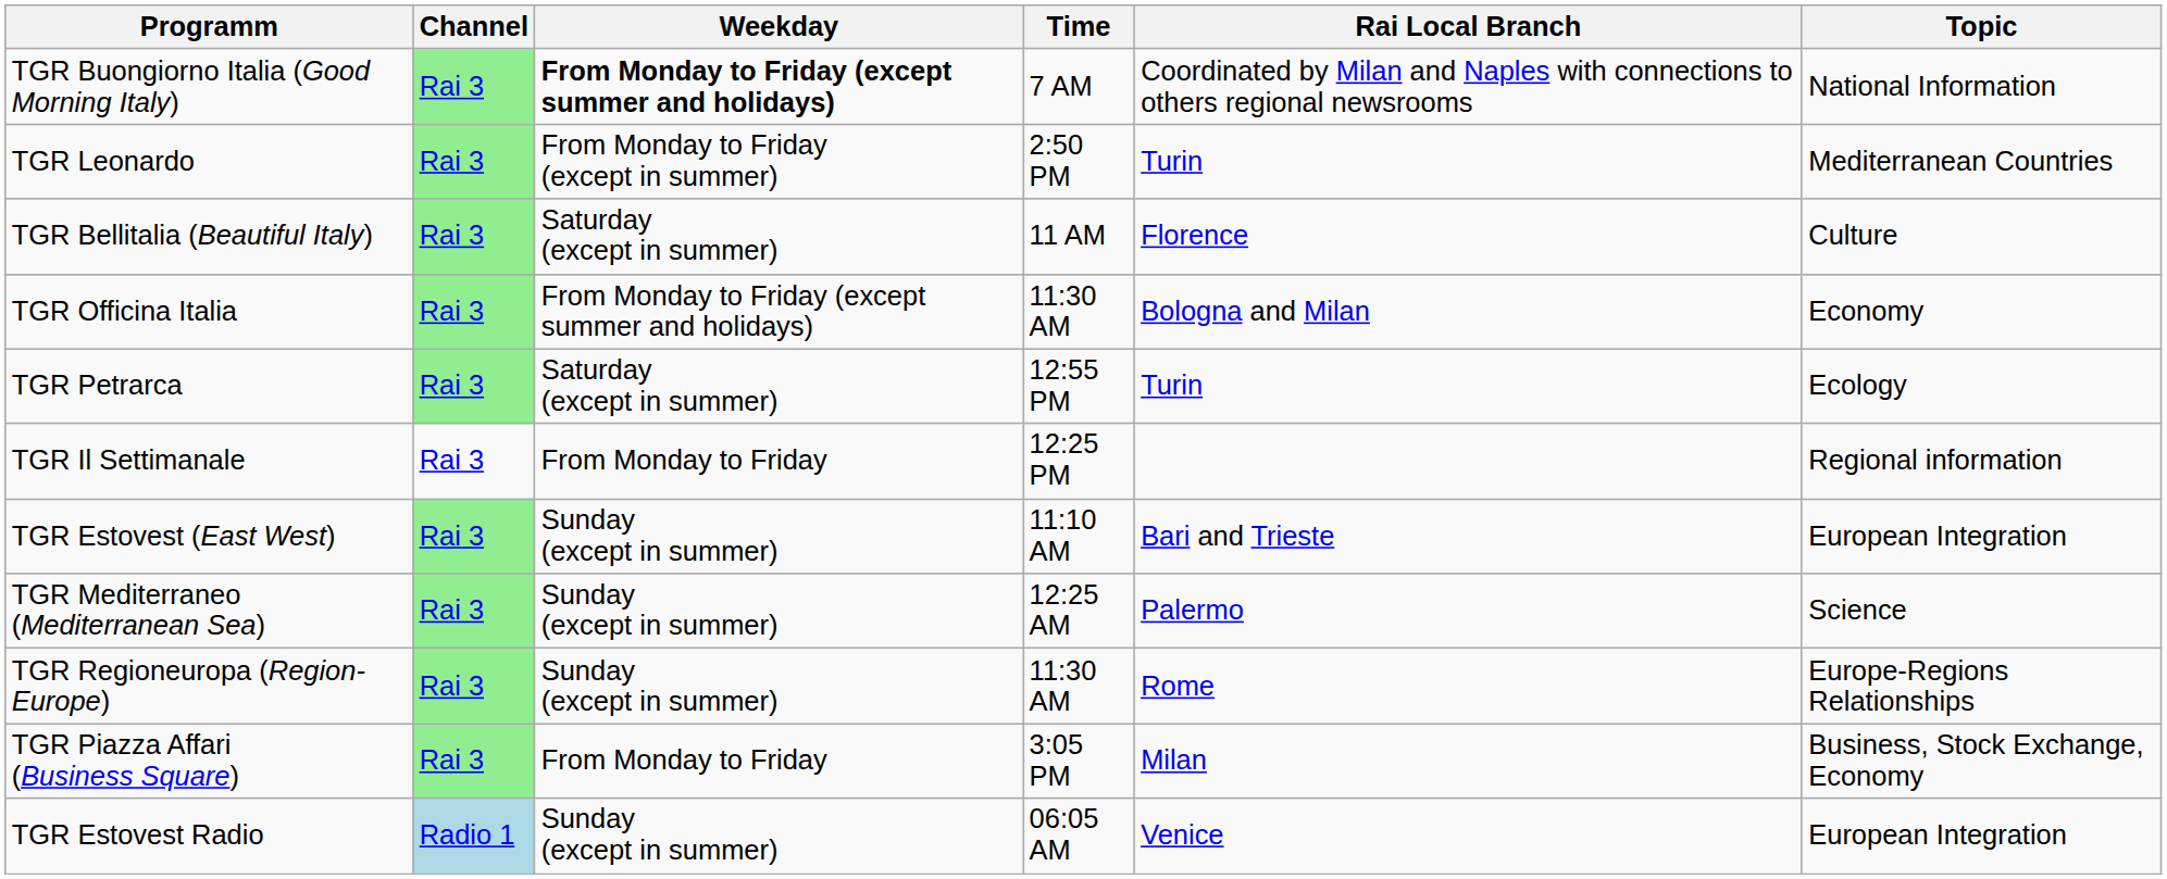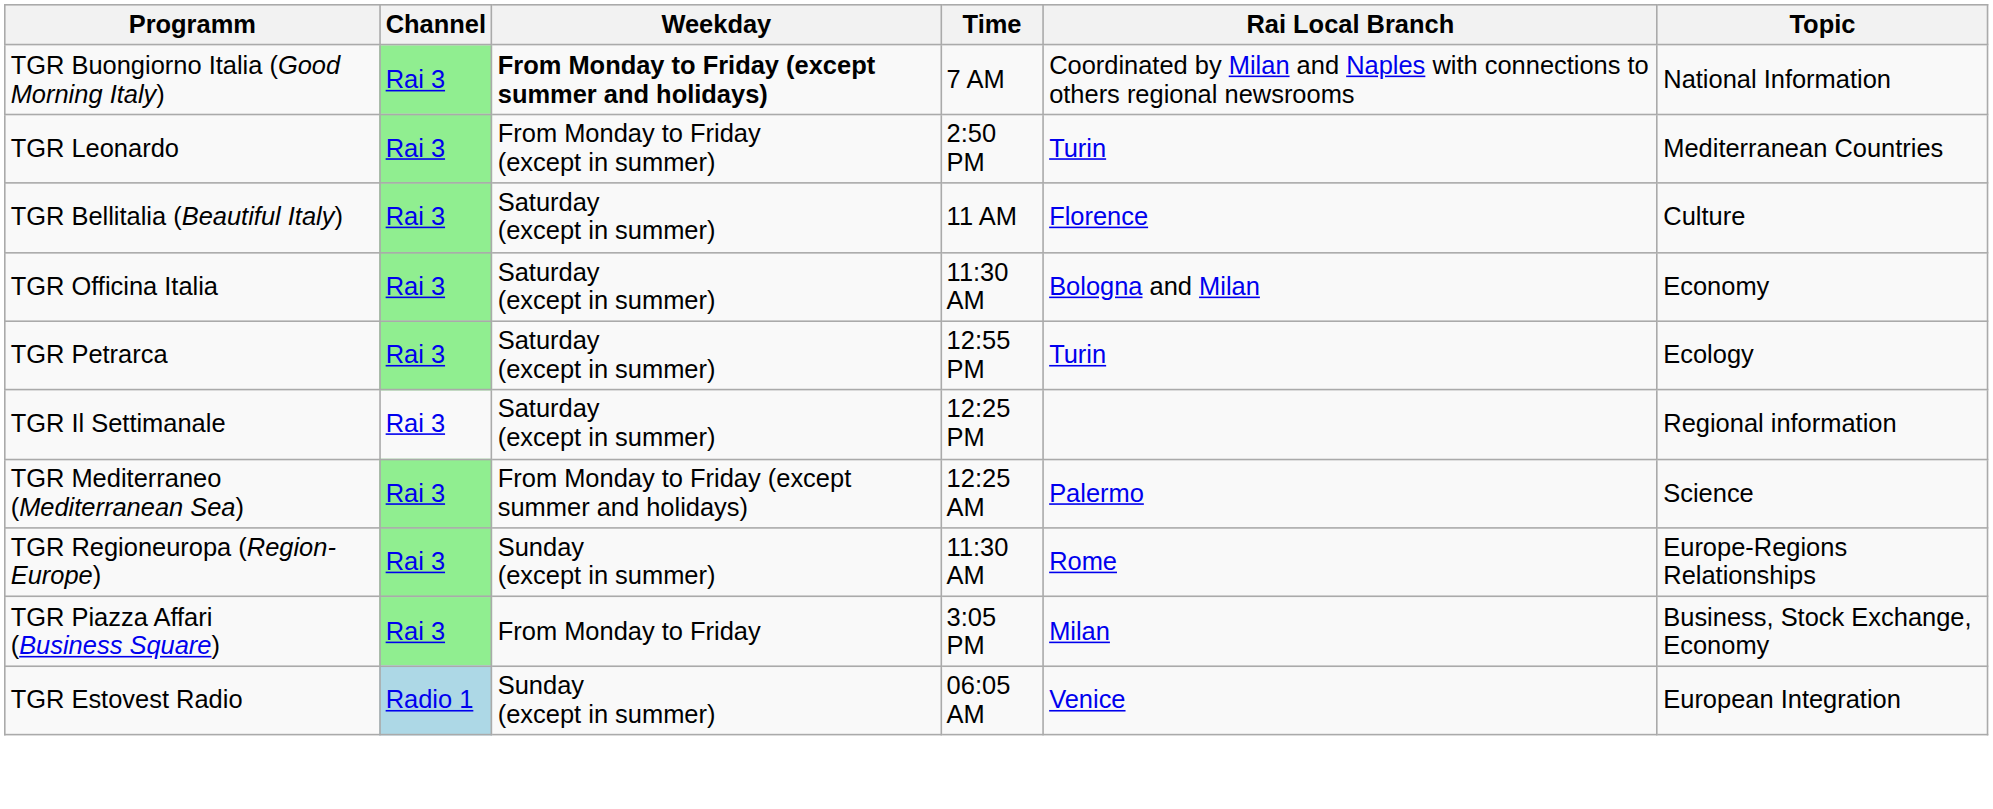 <table class="wikitable">
 <tr>
 <th>Programm</th>
 <th>Channel</th>
 <th>Weekday</th>
 <th>Time</th>
 <th>Rai Local Branch</th>
 <th>Topic</th>
 </tr>
 <tr>
 <td>TGR Buongiorno Italia (<em>Good Morning Italy</em>)</td>
 <td bgcolor="lightgreen"><a href='#'>Rai 3</a></td>
 <td><strong>From Monday to Friday (except summer and holidays)</strong></td>
 <td>7 AM</td>
 <td>Coordinated by <a href='#'>Milan</a> and <a href='#'>Naples</a> with connections to others regional newsrooms</td>
 <td>National Information</td>
 </tr>
 <tr>
 <td>TGR Leonardo</td>
 <td bgcolor="lightgreen"><a href='#'>Rai 3</a></td>
 <td>From Monday to Friday<br>(except in summer)</td>
 <td>2:50 PM</td>
 <td><a href='#'>Turin</a></td>
 <td>Mediterranean Countries</td>
 </tr>
 <tr>
 <td>TGR Bellitalia (<em>Beautiful Italy</em>)</td>
 <td bgcolor="lightgreen"><a href='#'>Rai 3</a></td>
 <td>Saturday<br>(except in summer)</td>
 <td>11 AM</td>
 <td><a href='#'>Florence</a></td>
 <td>Culture</td>
 </tr>
 <tr>
 <td>TGR Officina Italia</td>
 <td bgcolor="lightgreen"><a href='#'>Rai 3</a></td>
-<td>From Monday to Friday (except summer and holidays)</td>
+<td>Saturday<br>(except in summer)</td>
 <td>11:30 AM</td>
 <td><a href='#'>Bologna</a> and <a href='#'>Milan</a></td>
 <td>Economy</td>
 </tr>
 <tr>
 <td>TGR Petrarca</td>
 <td bgcolor="lightgreen"><a href='#'>Rai 3</a></td>
 <td>Saturday<br>(except in summer)</td>
 <td>12:55 PM</td>
 <td><a href='#'>Turin</a></td>
 <td>Ecology</td>
 </tr>
 <tr>
 <td>TGR Il Settimanale</td>
 <td><a href='#'>Rai 3</a></td>
-<td>From Monday to Friday</td>
+<td>Saturday<br>(except in summer)</td>
 <td>12:25 PM</td>
 <td></td>
 <td>Regional information</td>
 </tr>
 <tr>
-<td>TGR Estovest (<em>East West</em>)</td>
-<td bgcolor="lightgreen"><a href='#'>Rai 3</a></td>
-<td>Sunday<br>(except in summer)</td>
-<td>11:10 AM</td>
-<td><a href='#'>Bari</a> and <a href='#'>Trieste</a></td>
-<td>European Integration</td>
-</tr>
-<tr>
 <td>TGR Mediterraneo (<em>Mediterranean Sea</em>)</td>
 <td bgcolor="lightgreen"><a href='#'>Rai 3</a></td>
-<td>Sunday<br>(except in summer)</td>
+<td>From Monday to Friday (except summer and holidays)</td>
 <td>12:25 AM</td>
 <td><a href='#'>Palermo</a></td>
 <td>Science</td>
 </tr>
 <tr>
 <td>TGR Regioneuropa (<em>Region-Europe</em>)</td>
 <td bgcolor="lightgreen"><a href='#'>Rai 3</a></td>
 <td>Sunday<br>(except in summer)</td>
 <td>11:30 AM</td>
 <td><a href='#'>Rome</a></td>
 <td>Europe-Regions Relationships</td>
 </tr>
 <tr>
 <td>TGR Piazza Affari<br>(<em><a href='#'>Business Square</a></em>)</td>
 <td bgcolor="lightgreen"><a href='#'>Rai 3</a></td>
 <td>From Monday to Friday</td>
 <td>3:05 PM</td>
 <td><a href='#'>Milan</a></td>
 <td>Business, Stock Exchange, Economy</td>
 </tr>
 <tr>
 <td>TGR Estovest Radio</td>
 <td bgcolor="lightblue"><a href='#'>Radio 1</a></td>
 <td>Sunday<br>(except in summer)</td>
 <td>06:05 AM</td>
 <td><a href='#'>Venice</a></td>
 <td>European Integration</td>
 </tr>
 </table>
